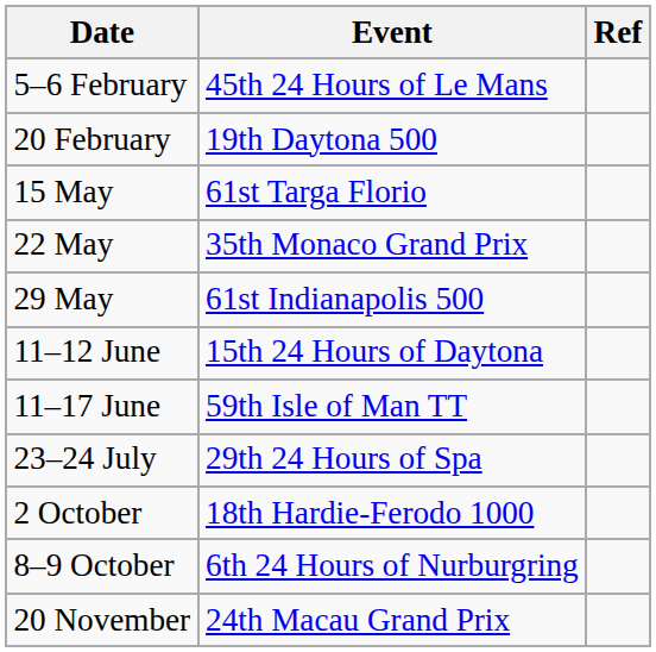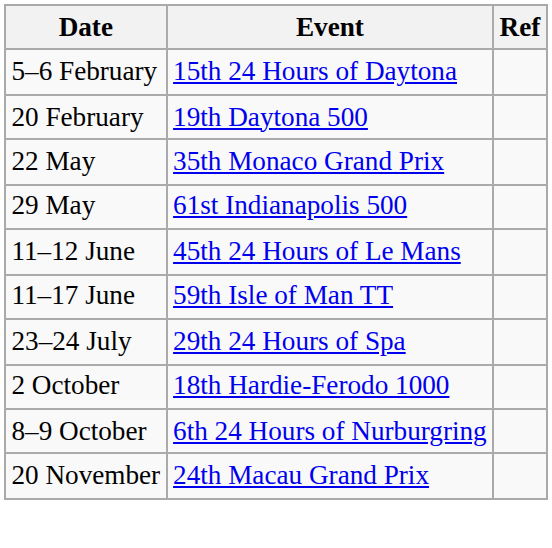 <table class="wikitable" style="font-size: 85%">
 <tr>
 <th>Date</th>
 <th>Event</th>
 <th>Ref</th>
 </tr>
 <tr>
 <td>5–6 February</td>
-<td><a href='#'>45th 24 Hours of Le Mans</a></td>
+<td><a href='#'>15th 24 Hours of Daytona</a></td>
 <td></td>
 </tr>
 <tr>
 <td>20 February</td>
 <td><a href='#'>19th Daytona 500</a></td>
-<td></td>
-</tr>
-<tr>
-<td>15 May</td>
-<td><a href='#'>61st Targa Florio</a></td>
 <td></td>
 </tr>
 <tr>
 <td>22 May</td>
 <td><a href='#'>35th Monaco Grand Prix</a></td>
 <td></td>
 </tr>
 <tr>
 <td>29 May</td>
 <td><a href='#'>61st Indianapolis 500</a></td>
 <td></td>
 </tr>
 <tr>
 <td>11–12 June</td>
-<td><a href='#'>15th 24 Hours of Daytona</a></td>
+<td><a href='#'>45th 24 Hours of Le Mans</a></td>
 <td></td>
 </tr>
 <tr>
 <td>11–17 June</td>
 <td><a href='#'>59th Isle of Man TT</a></td>
 <td></td>
 </tr>
 <tr>
 <td>23–24 July</td>
 <td><a href='#'>29th 24 Hours of Spa</a></td>
 <td></td>
 </tr>
 <tr>
 <td>2 October</td>
 <td><a href='#'>18th Hardie-Ferodo 1000</a></td>
 <td></td>
 </tr>
 <tr>
 <td>8–9 October</td>
 <td><a href='#'>6th 24 Hours of Nurburgring</a></td>
 <td></td>
 </tr>
 <tr>
 <td>20 November</td>
 <td><a href='#'>24th Macau Grand Prix</a></td>
 <td></td>
 </tr>
 </table>
